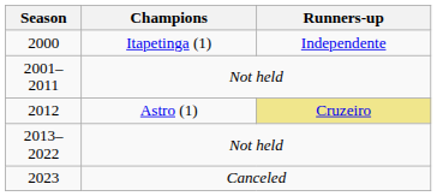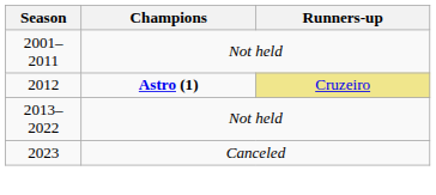 <table class="wikitable" style="text-align:center; margin-left:1em;">
 <tr>
 <th style="width:70px">Season</th>
 <th style="width:170px">Champions</th>
 <th style="width:170px">Runners-up</th>
 </tr>
 <tr>
-<td>2000</td>
-<td><a href='#'>Itapetinga</a> (1)</td>
-<td><a href='#'>Independente</a></td>
-</tr>
-<tr>
 <td>2001–2011</td>
 <td colspan=2><em>Not held</em></td>
 </tr>
 <tr>
 <td>2012</td>
-<td><a href='#'>Astro</a> (1)</td>
+<td><strong><a href='#'>Astro</a> (1)</strong></td>
 <td style="background: khaki;"><a href='#'>Cruzeiro</a></td>
 </tr>
 <tr>
 <td>2013–2022</td>
 <td colspan=2><em>Not held</em></td>
 </tr>
 <tr>
 <td>2023</td>
 <td colspan=2><em>Canceled</em></td>
 </tr>
 </table>
